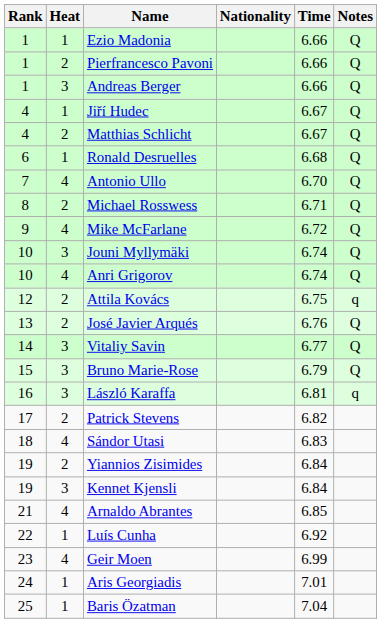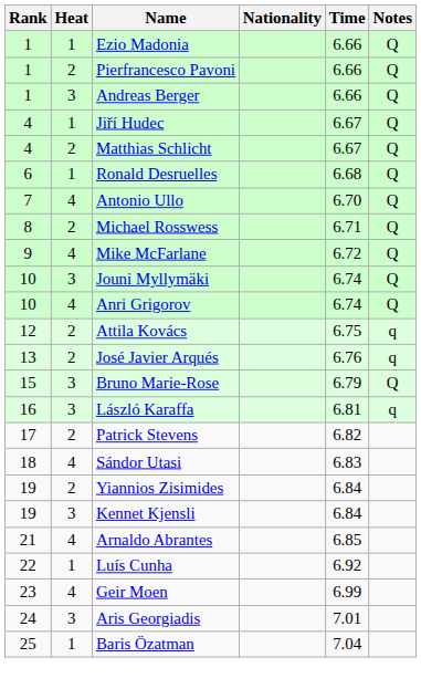 <table class="wikitable sortable" style="text-align:center">
 <tr>
 <th>Rank</th>
 <th>Heat</th>
 <th>Name</th>
 <th>Nationality</th>
 <th>Time</th>
 <th>Notes</th>
 </tr>
 <tr bgcolor=ccffcc>
 <td>1</td>
 <td>1</td>
 <td align="left"><a href='#'>Ezio Madonia</a></td>
 <td align=left></td>
 <td>6.66</td>
 <td>Q</td>
 </tr>
 <tr bgcolor=ccffcc>
 <td>1</td>
 <td>2</td>
 <td align="left"><a href='#'>Pierfrancesco Pavoni</a></td>
 <td align=left></td>
 <td>6.66</td>
 <td>Q</td>
 </tr>
 <tr bgcolor=ccffcc>
 <td>1</td>
 <td>3</td>
 <td align="left"><a href='#'>Andreas Berger</a></td>
 <td align=left></td>
 <td>6.66</td>
 <td>Q</td>
 </tr>
 <tr bgcolor=ccffcc>
 <td>4</td>
 <td>1</td>
 <td align="left"><a href='#'>Jiří Hudec</a></td>
 <td align=left></td>
 <td>6.67</td>
 <td>Q</td>
 </tr>
 <tr bgcolor=ccffcc>
 <td>4</td>
 <td>2</td>
 <td align="left"><a href='#'>Matthias Schlicht</a></td>
 <td align=left></td>
 <td>6.67</td>
 <td>Q</td>
 </tr>
 <tr bgcolor=ccffcc>
 <td>6</td>
 <td>1</td>
 <td align="left"><a href='#'>Ronald Desruelles</a></td>
 <td align=left></td>
 <td>6.68</td>
 <td>Q</td>
 </tr>
 <tr bgcolor=ccffcc>
 <td>7</td>
 <td>4</td>
 <td align="left"><a href='#'>Antonio Ullo</a></td>
 <td align=left></td>
 <td>6.70</td>
 <td>Q</td>
 </tr>
 <tr bgcolor=ccffcc>
 <td>8</td>
 <td>2</td>
 <td align="left"><a href='#'>Michael Rosswess</a></td>
 <td align=left></td>
 <td>6.71</td>
 <td>Q</td>
 </tr>
 <tr bgcolor=ccffcc>
 <td>9</td>
 <td>4</td>
 <td align="left"><a href='#'>Mike McFarlane</a></td>
 <td align=left></td>
 <td>6.72</td>
 <td>Q</td>
 </tr>
 <tr bgcolor=ccffcc>
 <td>10</td>
 <td>3</td>
 <td align="left"><a href='#'>Jouni Myllymäki</a></td>
 <td align=left></td>
 <td>6.74</td>
 <td>Q</td>
 </tr>
 <tr bgcolor=ccffcc>
 <td>10</td>
 <td>4</td>
 <td align="left"><a href='#'>Anri Grigorov</a></td>
 <td align=left></td>
 <td>6.74</td>
 <td>Q</td>
 </tr>
 <tr bgcolor=ddffdd>
 <td>12</td>
 <td>2</td>
 <td align="left"><a href='#'>Attila Kovács</a></td>
 <td align=left></td>
 <td>6.75</td>
 <td>q</td>
 </tr>
 <tr bgcolor=ddffdd>
 <td>13</td>
 <td>2</td>
 <td align="left"><a href='#'>José Javier Arqués</a></td>
 <td align=left></td>
 <td>6.76</td>
-<td>Q</td>
-</tr>
-<tr bgcolor=ccffcc>
-<td>14</td>
-<td>3</td>
-<td align="left"><a href='#'>Vitaliy Savin</a></td>
-<td align=left></td>
-<td>6.77</td>
-<td>Q</td>
+<td>q</td>
 </tr>
 <tr bgcolor=ddffdd>
 <td>15</td>
 <td>3</td>
 <td align="left"><a href='#'>Bruno Marie-Rose</a></td>
 <td align=left></td>
 <td>6.79</td>
 <td>Q</td>
 </tr>
 <tr bgcolor=ddffdd>
 <td>16</td>
 <td>3</td>
 <td align="left"><a href='#'>László Karaffa</a></td>
 <td align=left></td>
 <td>6.81</td>
 <td>q</td>
 </tr>
 <tr>
 <td>17</td>
 <td>2</td>
 <td align="left"><a href='#'>Patrick Stevens</a></td>
 <td align=left></td>
 <td>6.82</td>
 <td></td>
 </tr>
 <tr>
 <td>18</td>
 <td>4</td>
 <td align="left"><a href='#'>Sándor Utasi</a></td>
 <td align=left></td>
 <td>6.83</td>
 <td></td>
 </tr>
 <tr>
 <td>19</td>
 <td>2</td>
 <td align="left"><a href='#'>Yiannios Zisimides</a></td>
 <td align=left></td>
 <td>6.84</td>
 <td></td>
 </tr>
 <tr>
 <td>19</td>
 <td>3</td>
 <td align="left"><a href='#'>Kennet Kjensli</a></td>
 <td align=left></td>
 <td>6.84</td>
 <td></td>
 </tr>
 <tr>
 <td>21</td>
 <td>4</td>
 <td align="left"><a href='#'>Arnaldo Abrantes</a></td>
 <td align=left></td>
 <td>6.85</td>
 <td></td>
 </tr>
 <tr>
 <td>22</td>
 <td>1</td>
 <td align="left"><a href='#'>Luís Cunha</a></td>
 <td align=left></td>
 <td>6.92</td>
 <td></td>
 </tr>
 <tr>
 <td>23</td>
 <td>4</td>
 <td align="left"><a href='#'>Geir Moen</a></td>
 <td align=left></td>
 <td>6.99</td>
 <td></td>
 </tr>
 <tr>
 <td>24</td>
-<td>1</td>
+<td>3</td>
 <td align="left"><a href='#'>Aris Georgiadis</a></td>
 <td align=left></td>
 <td>7.01</td>
 <td></td>
 </tr>
 <tr>
 <td>25</td>
 <td>1</td>
 <td align="left"><a href='#'>Baris Özatman</a></td>
 <td align=left></td>
 <td>7.04</td>
 <td></td>
 </tr>
 </table>
